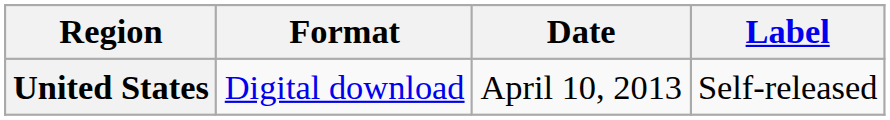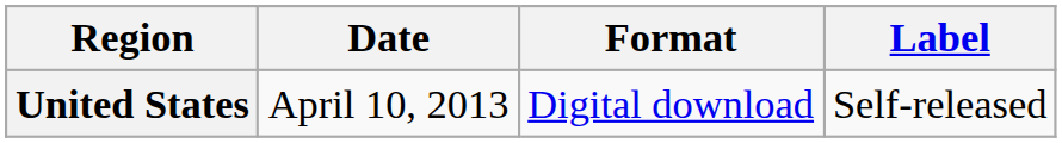 <table class="wikitable plainrowheaders">
 <tr>
 <th scope="col">Region</th>
+<th scope="col">Date</th>
 <th scope="col">Format</th>
-<th scope="col">Date</th>
 <th scope="col"><a href='#'>Label</a></th>
 </tr>
 <tr>
 <th scope="row">United States</th>
+<td>April 10, 2013</td>
 <td><a href='#'>Digital download</a></td>
-<td>April 10, 2013</td>
 <td>Self-released</td>
 </tr>
 </table>
